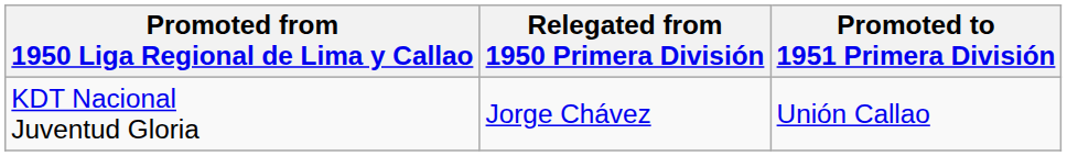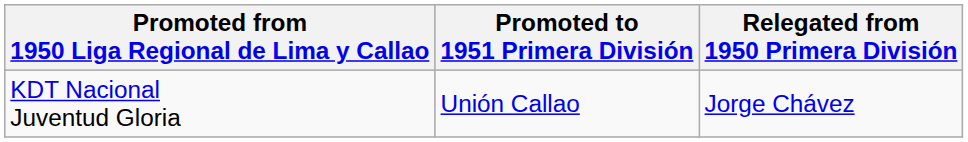 <table class="wikitable">
 <tr>
 <th>Promoted from<br><a href='#'>1950 Liga Regional de Lima y Callao</a></th>
+<th>Promoted to<br><a href='#'>1951 Primera División</a></th>
 <th>Relegated from<br><a href='#'>1950 Primera División</a></th>
-<th>Promoted to<br><a href='#'>1951 Primera División</a></th>
 </tr>
 <tr>
 <td> <a href='#'>KDT Nacional</a> <br> Juventud Gloria </td>
+<td> <a href='#'>Unión Callao</a> </td>
 <td> <a href='#'>Jorge Chávez</a> </td>
-<td> <a href='#'>Unión Callao</a> </td>
 </tr>
 </table>
